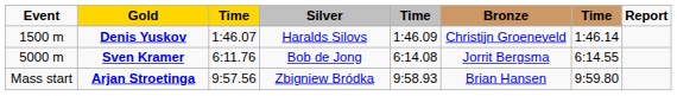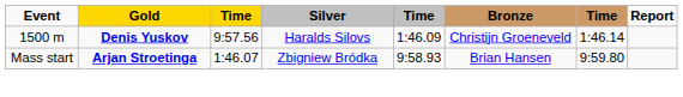 <table class="wikitable">
 <tr>
 <td width="80" align="center"><strong>Event</strong></td>
 <td width="150" bgcolor="gold" align="center"><strong>Gold</strong></td>
 <td width="50" bgcolor="gold" align="center"><strong>Time</strong></td>
 <td width="150" bgcolor="silver" align="center"><strong>Silver</strong></td>
 <td width="50" bgcolor="silver" align="center"><strong>Time</strong></td>
 <td width="150" bgcolor="#CC9966" align="center"><strong>Bronze</strong></td>
 <td width="50" bgcolor="#CC9966" align="center"><strong>Time</strong></td>
 <td width="50" align="center"><strong>Report</strong></td>
 </tr>
 <tr>
 <td align="center">1500 m</td>
 <td align="center"><strong><a href='#'>Denis Yuskov</a></strong><br><small></small></td>
-<td align="center">1:46.07</td>
+<td align="center">9:57.56</td>
 <td align="center"><a href='#'>Haralds Silovs</a><br><small></small></td>
 <td align="center">1:46.09</td>
 <td align="center"><a href='#'>Christijn Groeneveld</a><br><small></small></td>
 <td align="center">1:46.14</td>
 <td align="center"></td>
 </tr>
 <tr>
-<td align="center">5000 m</td>
-<td align="center"><strong><a href='#'>Sven Kramer</a></strong><br><small></small></td>
-<td align="center">6:11.76</td>
-<td align="center"><a href='#'>Bob de Jong</a><br><small></small></td>
-<td align="center">6:14.08</td>
-<td align="center"><a href='#'>Jorrit Bergsma</a><br><small></small></td>
-<td align="center">6:14.55</td>
-<td align="center"></td>
-</tr>
-<tr>
 <td align="center">Mass start</td>
 <td align="center"><strong><a href='#'>Arjan Stroetinga</a></strong><br><small></small></td>
-<td align="center">9:57.56</td>
+<td align="center">1:46.07</td>
 <td align="center"><a href='#'>Zbigniew Bródka</a><br><small></small></td>
 <td align="center">9:58.93</td>
 <td align="center"><a href='#'>Brian Hansen</a><br><small></small></td>
 <td align="center">9:59.80</td>
 <td align="center"></td>
 </tr>
 </table>
